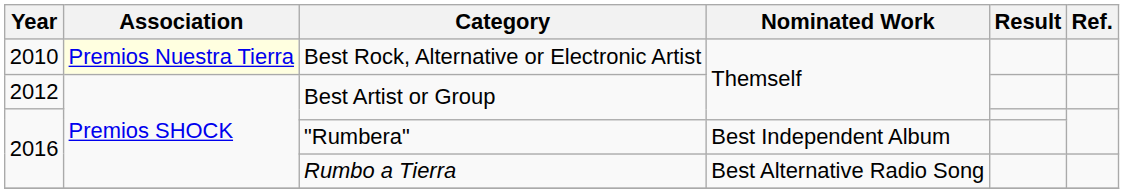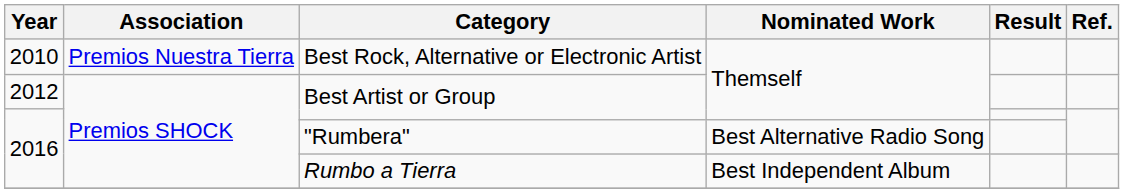 <table class="wikitable">
 <tr>
 <th>Year</th>
 <th>Association</th>
 <th>Category</th>
 <th>Nominated Work</th>
 <th>Result</th>
 <th>Ref.</th>
 </tr>
 <tr>
 <td>2010</td>
-<td style="background: lightyellow;"><a href='#'>Premios Nuestra Tierra</a></td>
+<td><a href='#'>Premios Nuestra Tierra</a></td>
 <td>Best Rock, Alternative or Electronic Artist</td>
 <td rowspan="3">Themself</td>
 <td></td>
 <td></td>
 </tr>
 <tr>
 <td>2012</td>
 <td rowspan="4"><a href='#'>Premios SHOCK</a></td>
 <td rowspan="2">Best Artist or Group</td>
 <td></td>
 <td></td>
 </tr>
 <tr>
 <td rowspan="3">2016</td>
 <td></td>
 <td rowspan="2"></td>
 </tr>
 <tr>
 <td>"Rumbera"</td>
-<td>Best Independent Album</td>
+<td>Best Alternative Radio Song</td>
 <td></td>
 </tr>
 <tr>
 <td><em>Rumbo a Tierra</em></td>
-<td>Best Alternative Radio Song</td>
+<td>Best Independent Album</td>
 <td></td>
 <td></td>
 </tr>
 <tr>
 </tr>
 </table>
